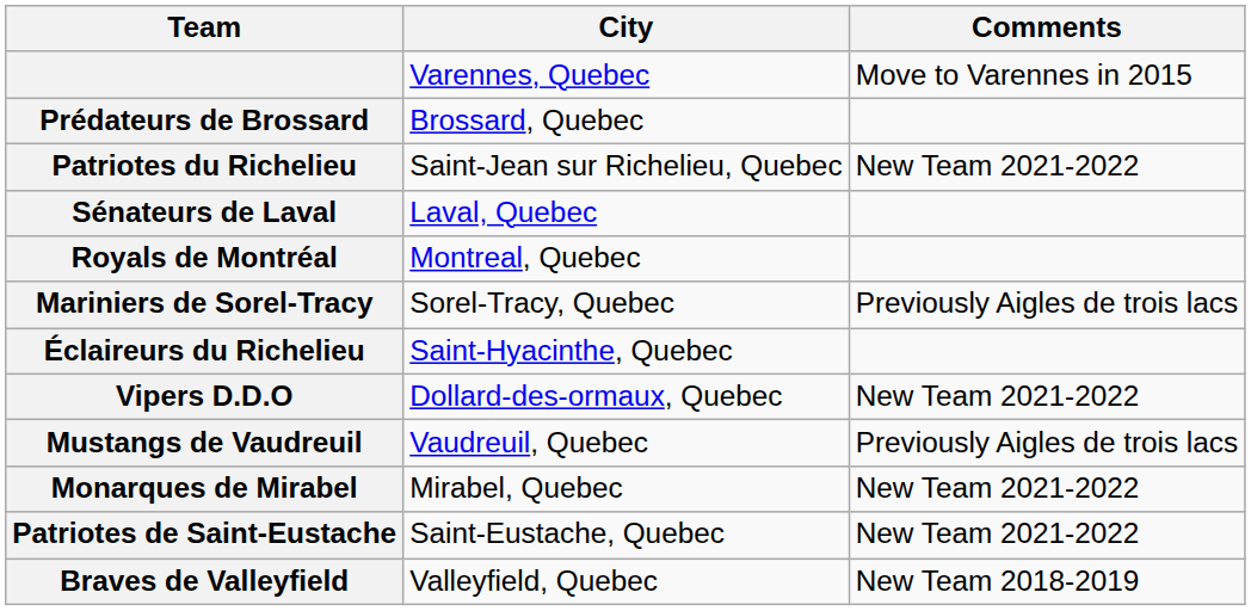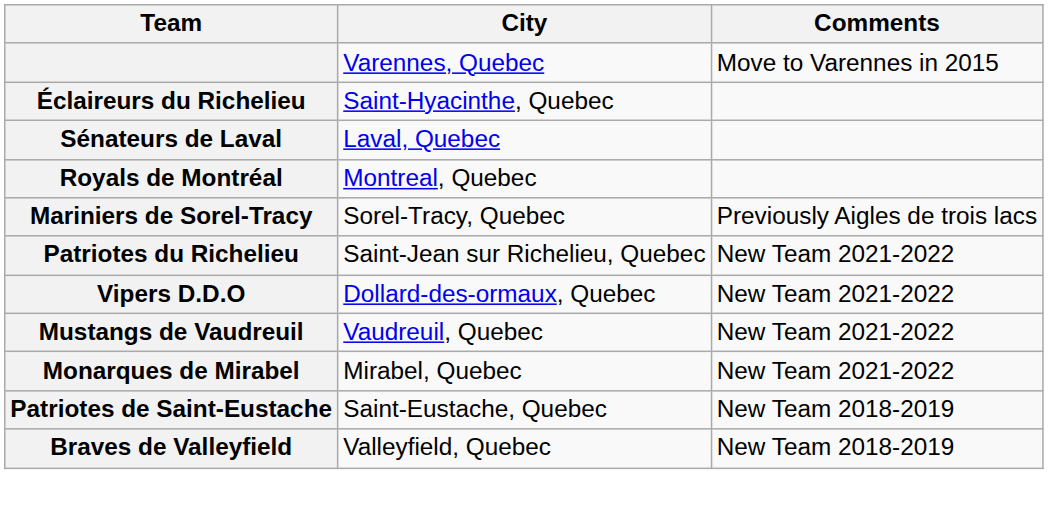 <table class="wikitable">
 <tr>
 <th>Team</th>
 <th>City</th>
 <th>Comments</th>
 </tr>
 <tr>
 <th><strong></strong></th>
 <td><a href='#'>Varennes, Quebec</a></td>
 <td>Move to Varennes in 2015</td>
 </tr>
 <tr>
-<th><strong>Prédateurs de Brossard</strong></th>
-<td><a href='#'>Brossard</a>, Quebec</td>
+<th><strong>Éclaireurs du Richelieu</strong></th>
+<td><a href='#'>Saint-Hyacinthe</a>, Quebec</td>
 <td></td>
-</tr>
-<tr>
-<th>Patriotes du Richelieu</th>
-<td>Saint-Jean sur Richelieu, Quebec</td>
-<td>New Team 2021-2022</td>
 </tr>
 <tr>
 <th><strong>Sénateurs de Laval</strong></th>
 <td><a href='#'>Laval, Quebec</a></td>
 <td></td>
 </tr>
 <tr>
 <th><strong>Royals de Montréal</strong></th>
 <td><a href='#'>Montreal</a>, Quebec</td>
 <td></td>
 </tr>
 <tr>
 <th>Mariniers de Sorel-Tracy</th>
 <td>Sorel-Tracy, Quebec</td>
 <td>Previously Aigles de trois lacs</td>
 </tr>
 <tr>
-<th><strong>Éclaireurs du Richelieu</strong></th>
-<td><a href='#'>Saint-Hyacinthe</a>, Quebec</td>
-<td></td>
+<th>Patriotes du Richelieu</th>
+<td>Saint-Jean sur Richelieu, Quebec</td>
+<td>New Team 2021-2022</td>
 </tr>
 <tr>
 <th><strong>Vipers D.D.O</strong></th>
 <td><a href='#'>Dollard-des-ormaux</a>, Quebec</td>
 <td>New Team 2021-2022</td>
 </tr>
 <tr>
 <th><strong>Mustangs de Vaudreuil</strong></th>
 <td><a href='#'>Vaudreuil</a>, Quebec</td>
-<td>Previously Aigles de trois lacs</td>
+<td>New Team 2021-2022</td>
 </tr>
 <tr>
 <th>Monarques de Mirabel</th>
 <td>Mirabel, Quebec</td>
 <td>New Team 2021-2022</td>
 </tr>
 <tr>
 <th>Patriotes de Saint-Eustache</th>
 <td>Saint-Eustache, Quebec</td>
-<td>New Team 2021-2022</td>
+<td>New Team 2018-2019</td>
 </tr>
 <tr>
 <th>Braves de Valleyfield</th>
 <td>Valleyfield, Quebec</td>
 <td>New Team 2018-2019</td>
 </tr>
 </table>
